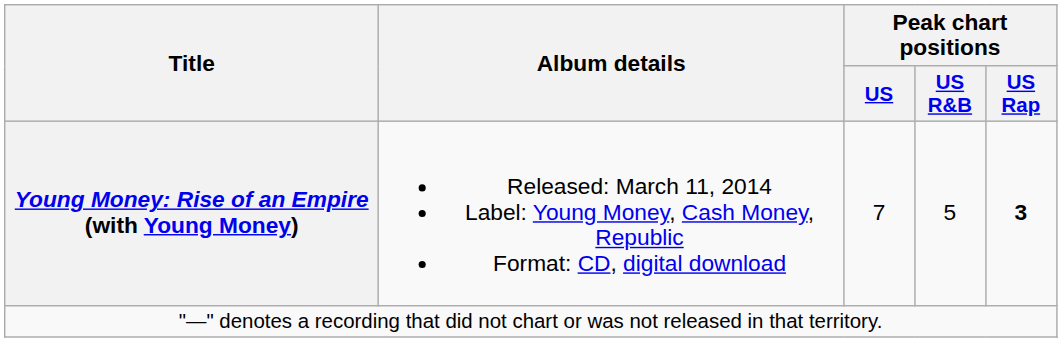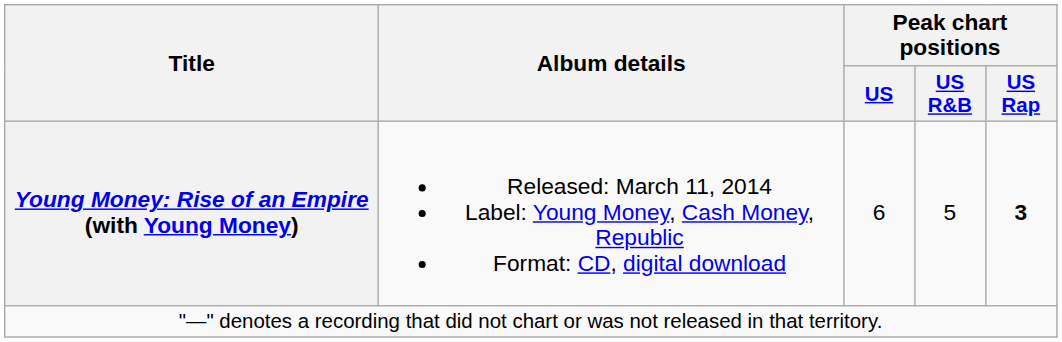 <table class="wikitable plainrowheaders" style="text-align:center;">
 <tr>
 <th scope="col" rowspan="2" style="width:16em;">Title</th>
 <th scope="col" rowspan="2" style="width:20em;">Album details</th>
 <th scope="col" colspan="3">Peak chart positions</th>
 </tr>
 <tr>
 <th scope="col" style="width:3em;font-size:90%;"><a href='#'>US</a><br></th>
 <th scope="col" style="width:3em;font-size:90%;"><a href='#'>US<br>R&B</a><br></th>
 <th scope="col" style="width:3em;font-size:90%;"><a href='#'>US<br>Rap</a><br></th>
 </tr>
 <tr>
 <th scope="row"><em><a href='#'>Young Money: Rise of an Empire</a></em><br><span>(with <a href='#'>Young Money</a>)</span></th>
 <td><br><ul><li>Released: March 11, 2014</li><li>Label: <a href='#'>Young Money</a>, <a href='#'>Cash Money</a>, <a href='#'>Republic</a></li><li>Format: <a href='#'>CD</a>, <a href='#'>digital download</a></li></ul></td>
-<td>7</td>
+<td>6</td>
 <td>5</td>
 <td><strong>3</strong></td>
 </tr>
 <tr>
 <td colspan="8" style="font-size:90%">"—" denotes a recording that did not chart or was not released in that territory.</td>
 </tr>
 </table>
